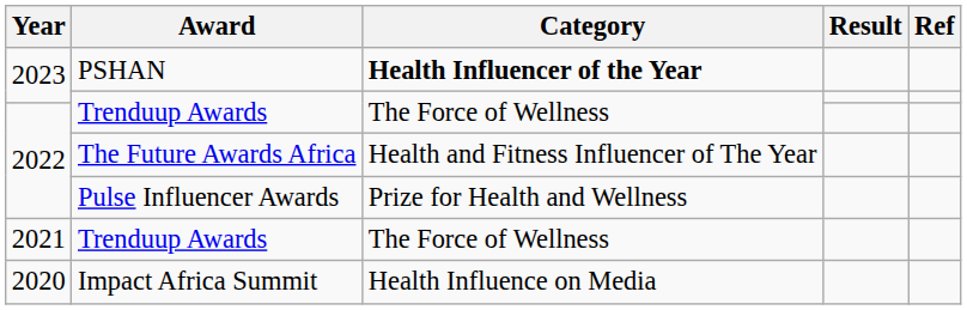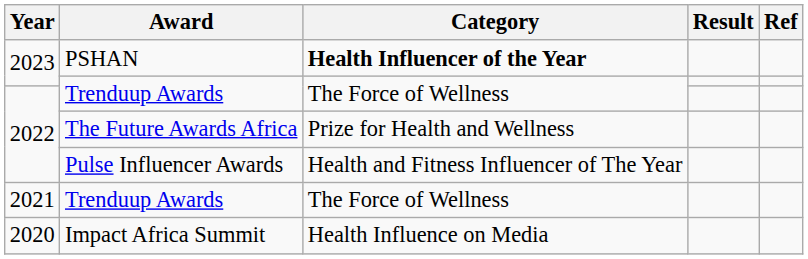 <table class="wikitable">
 <tr>
 <th>Year</th>
 <th>Award</th>
 <th>Category</th>
 <th>Result</th>
 <th>Ref</th>
 </tr>
 <tr>
 <td rowspan="2">2023</td>
 <td>PSHAN</td>
 <td><strong>Health Influencer of the Year</strong></td>
 <td></td>
 <td></td>
 </tr>
 <tr>
 <td rowspan="2"><a href='#'>Trenduup Awards</a></td>
 <td rowspan="2">The Force of Wellness</td>
 <td></td>
 <td></td>
 </tr>
 <tr>
 <td rowspan="3">2022</td>
 <td></td>
 <td></td>
 </tr>
 <tr>
 <td><a href='#'>The Future Awards Africa</a></td>
-<td>Health and Fitness Influencer of The Year</td>
+<td>Prize for Health and Wellness</td>
 <td></td>
 <td></td>
 </tr>
 <tr>
 <td><a href='#'>Pulse</a> Influencer Awards</td>
-<td>Prize for Health and Wellness</td>
+<td>Health and Fitness Influencer of The Year</td>
 <td></td>
 <td></td>
 </tr>
 <tr>
 <td>2021</td>
 <td><a href='#'>Trenduup Awards</a></td>
 <td>The Force of Wellness</td>
 <td></td>
 <td></td>
 </tr>
 <tr>
 <td>2020</td>
 <td>Impact Africa Summit</td>
 <td>Health Influence on Media</td>
 <td></td>
 <td></td>
 </tr>
 </table>
